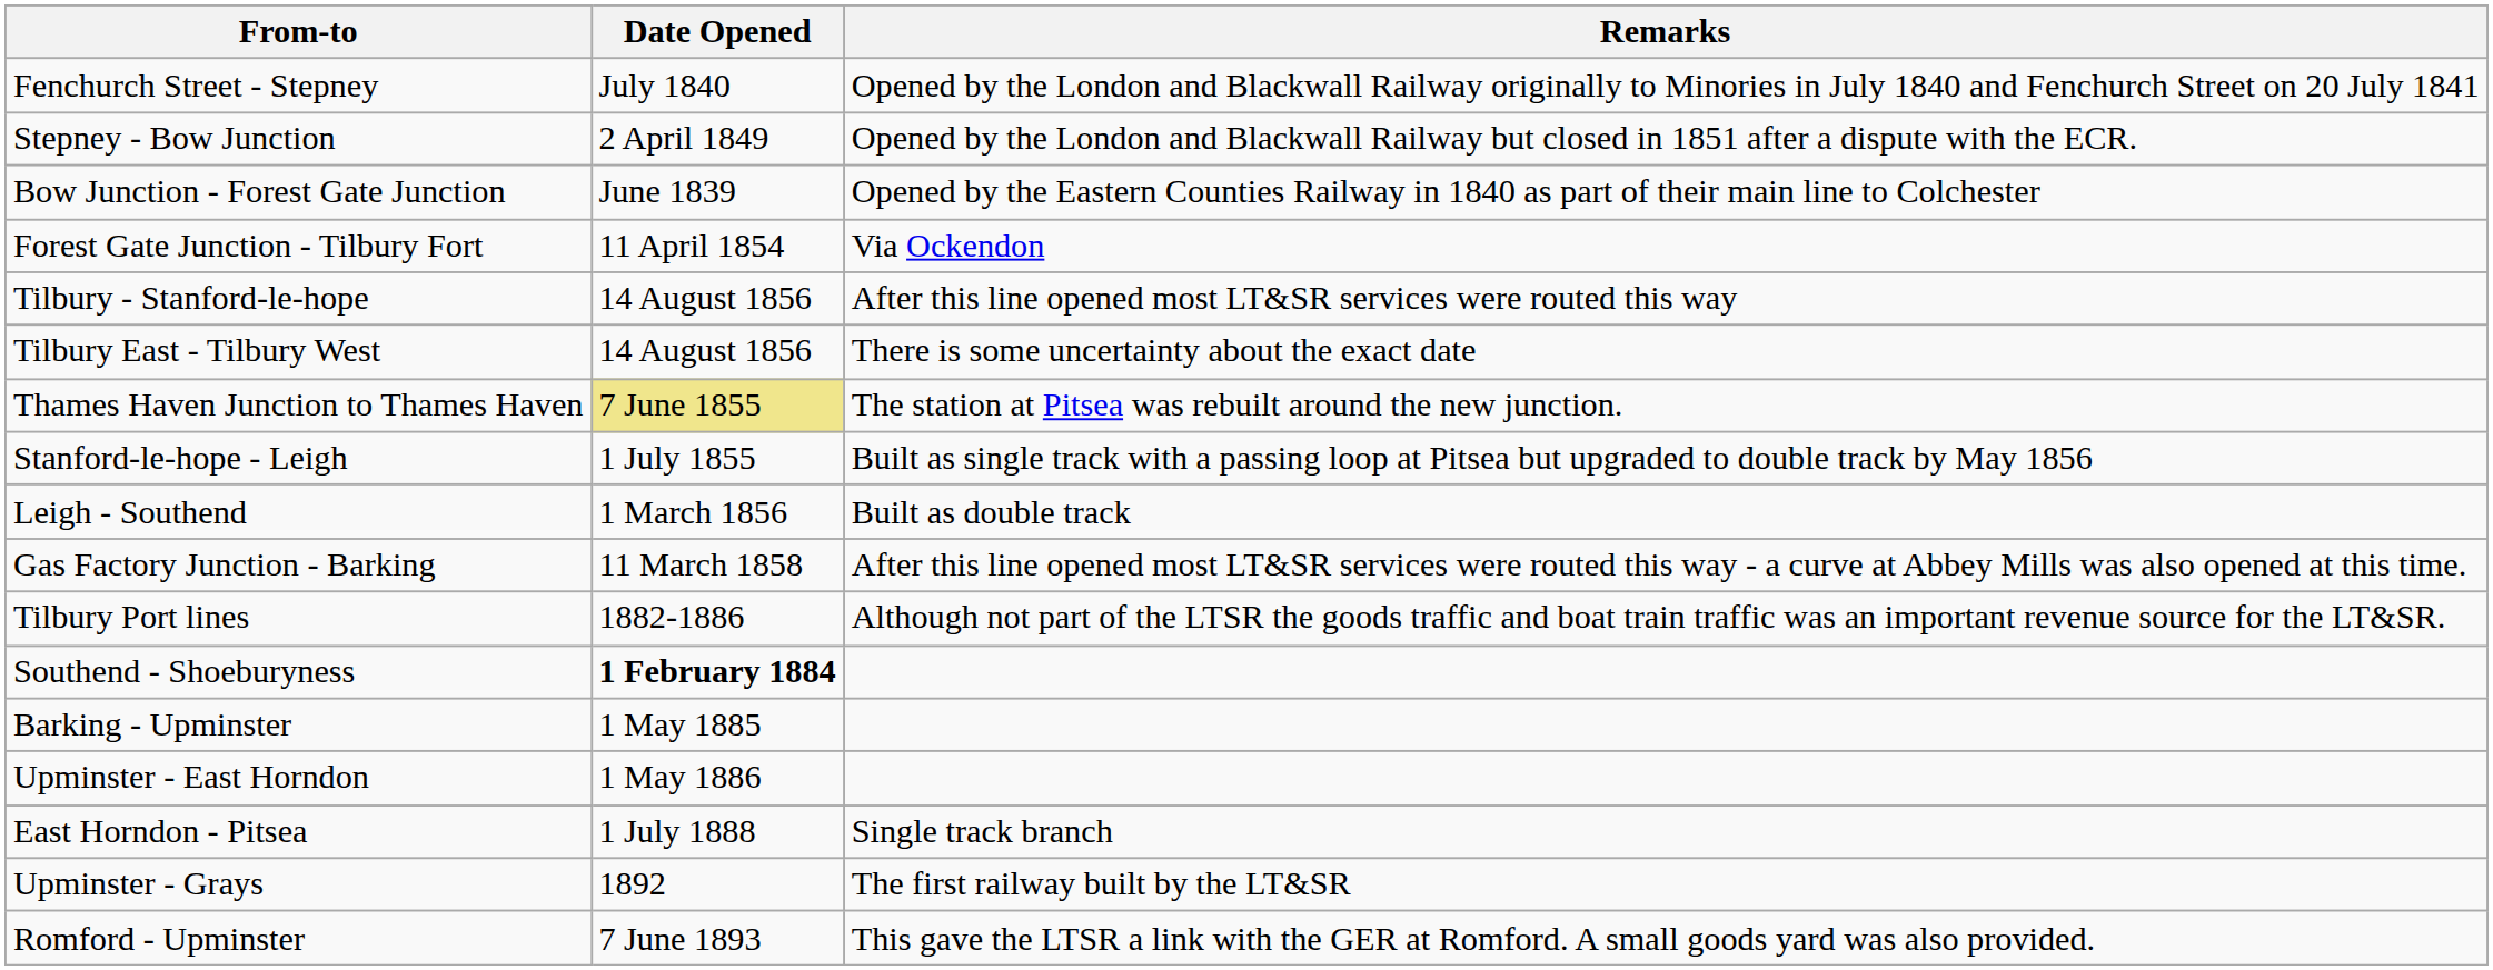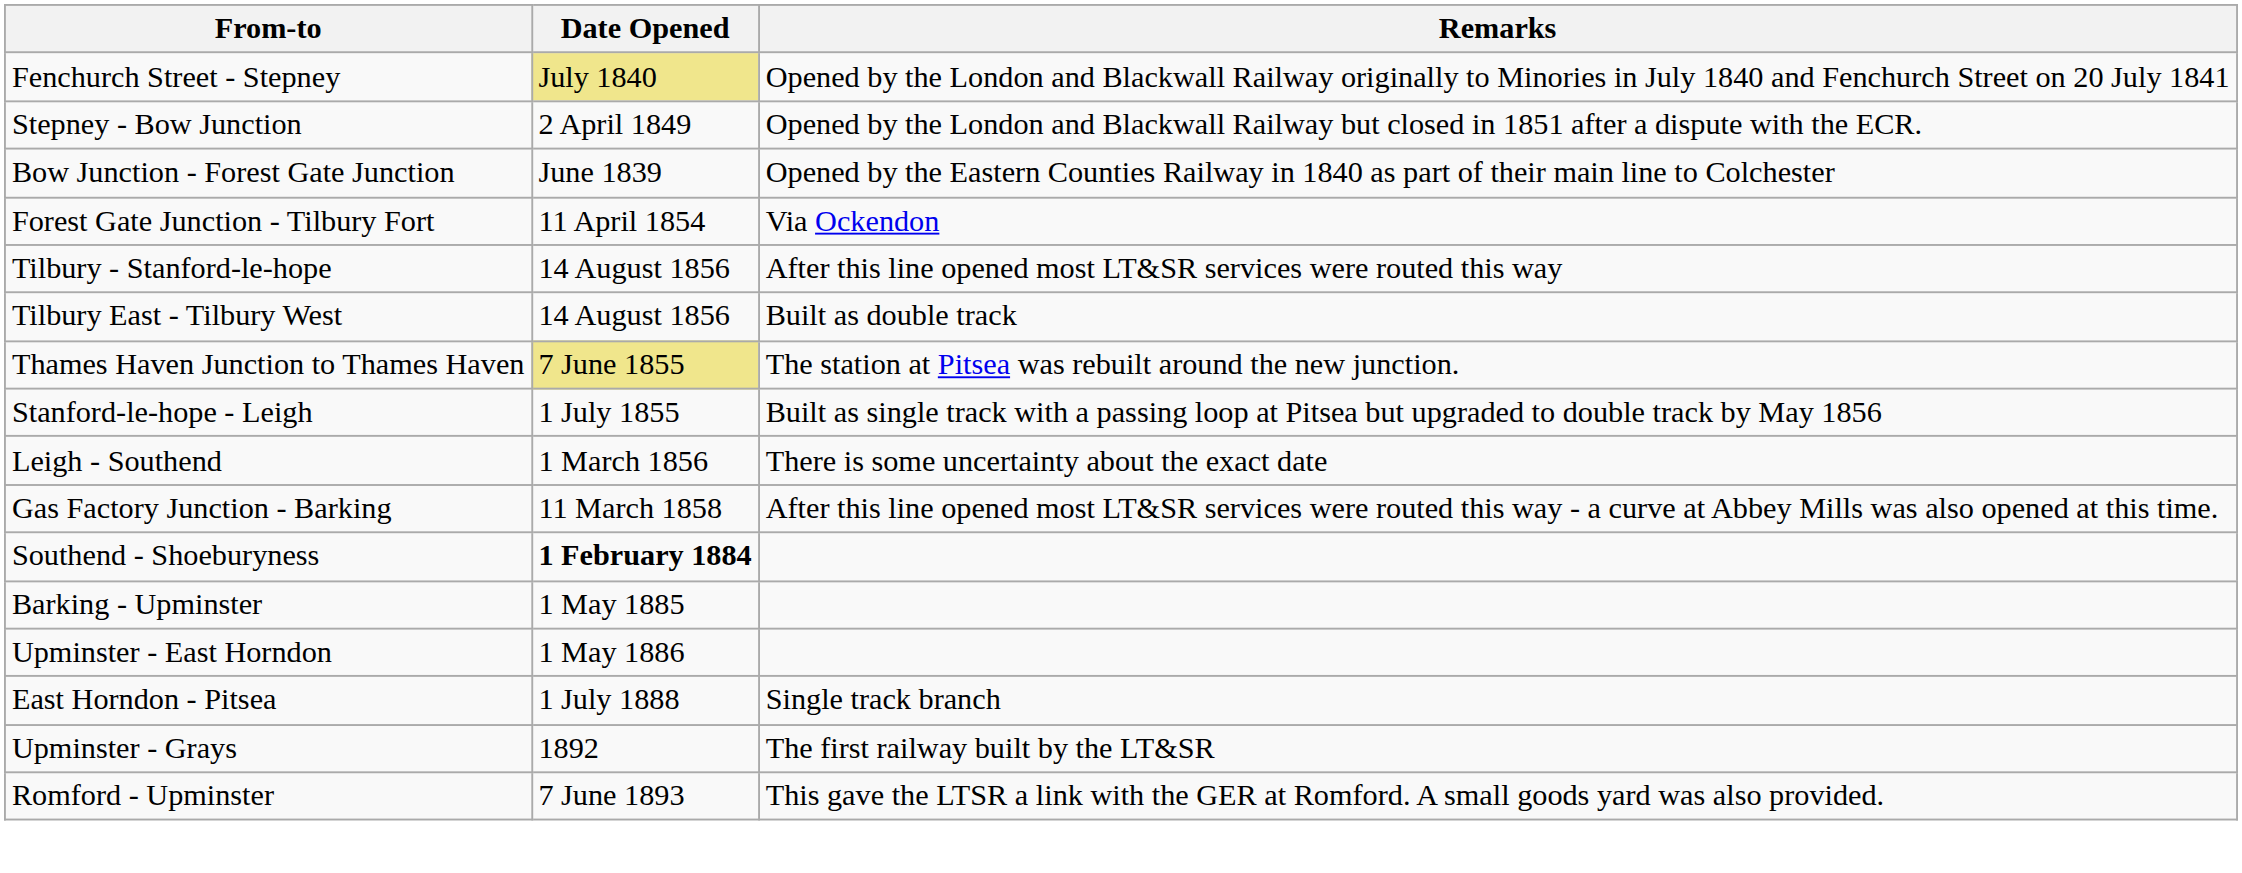 <table class="wikitable">
 <tr>
 <th>From-to</th>
 <th>Date Opened</th>
 <th>Remarks</th>
 </tr>
 <tr>
 <td>Fenchurch Street - Stepney</td>
-<td>July 1840</td>
+<td style="background: khaki;">July 1840</td>
 <td>Opened by the London and Blackwall Railway originally to Minories in July 1840 and Fenchurch Street on 20 July 1841</td>
 </tr>
 <tr>
 <td>Stepney - Bow Junction</td>
 <td>2 April 1849</td>
 <td>Opened by the London and Blackwall Railway but closed in 1851 after a dispute with the ECR.</td>
 </tr>
 <tr>
 <td>Bow Junction - Forest Gate Junction</td>
 <td>June 1839</td>
 <td>Opened by the Eastern Counties Railway in 1840 as part of their main line to Colchester</td>
 </tr>
 <tr>
 <td>Forest Gate Junction - Tilbury Fort</td>
 <td>11 April 1854</td>
 <td>Via <a href='#'>Ockendon</a></td>
 </tr>
 <tr>
 <td>Tilbury - Stanford-le-hope</td>
 <td>14 August 1856</td>
 <td>After this line opened most LT&SR services were routed this way</td>
 </tr>
 <tr>
 <td>Tilbury East - Tilbury West</td>
 <td>14 August 1856</td>
-<td>There is some uncertainty about the exact date</td>
+<td>Built as double track</td>
 </tr>
 <tr>
 <td>Thames Haven Junction to Thames Haven</td>
 <td style="background: khaki;">7 June 1855</td>
 <td>The station at <a href='#'>Pitsea</a> was rebuilt around the new junction.</td>
 </tr>
 <tr>
 <td>Stanford-le-hope - Leigh</td>
 <td>1 July 1855</td>
 <td>Built as single track with a passing loop at Pitsea but upgraded to double track by May 1856</td>
 </tr>
 <tr>
 <td>Leigh - Southend</td>
 <td>1 March 1856</td>
-<td>Built as double track</td>
+<td>There is some uncertainty about the exact date</td>
 </tr>
 <tr>
 <td>Gas Factory Junction - Barking</td>
 <td>11 March 1858</td>
 <td>After this line opened most LT&SR services were routed this way - a curve at Abbey Mills was also opened at this time.</td>
-</tr>
-<tr>
-<td>Tilbury Port lines</td>
-<td>1882-1886</td>
-<td>Although not part of the LTSR the goods traffic and boat train traffic was an important revenue source for the LT&SR.</td>
 </tr>
 <tr>
 <td>Southend - Shoeburyness</td>
 <td><strong>1 February 1884</strong></td>
 </tr>
 <tr>
 <td>Barking - Upminster</td>
 <td>1 May 1885</td>
 <td></td>
 </tr>
 <tr>
 <td>Upminster - East Horndon</td>
 <td>1 May 1886</td>
 <td></td>
 </tr>
 <tr>
 <td>East Horndon - Pitsea</td>
 <td>1 July 1888</td>
 <td>Single track branch</td>
 </tr>
 <tr>
 <td>Upminster - Grays</td>
 <td>1892</td>
 <td>The first railway built by the LT&SR</td>
 </tr>
 <tr>
 <td>Romford - Upminster</td>
 <td>7 June 1893</td>
 <td>This gave the LTSR a link with the GER at Romford. A small goods yard was also provided.</td>
 </tr>
 </table>
